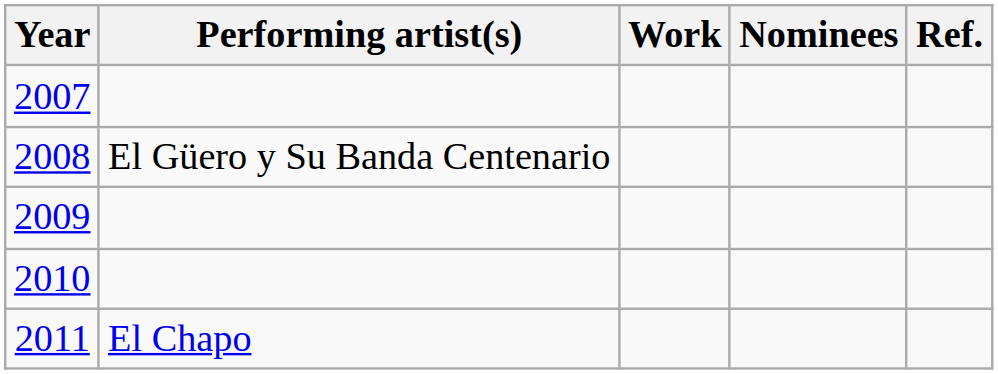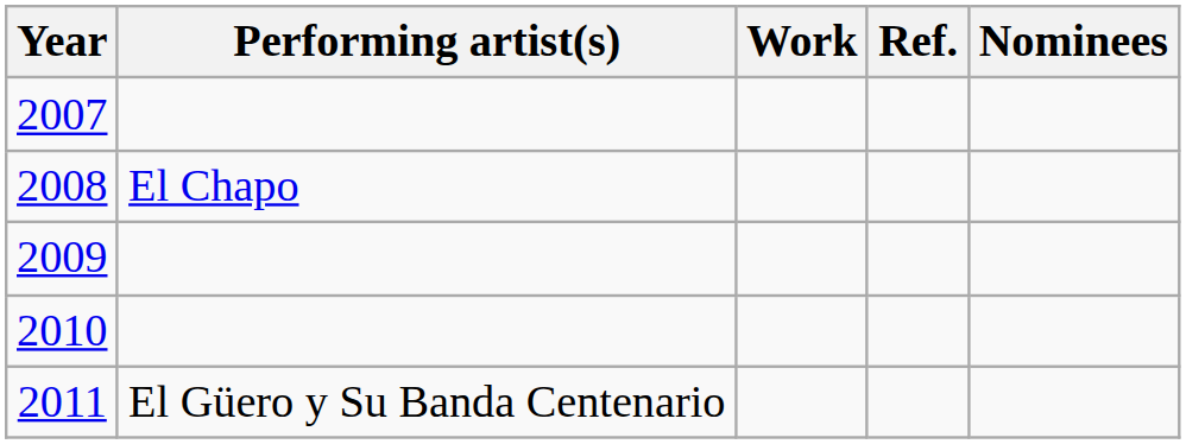 <table class="wikitable sortable">
 <tr>
 <th bgcolor="#efefef">Year</th>
 <th bgcolor="#efefef">Performing artist(s)</th>
 <th bgcolor="#efefef">Work</th>
+<th bgcolor="#efefef" class=unsortable>Ref.</th>
 <th bgcolor="#efefef" class=unsortable>Nominees</th>
-<th bgcolor="#efefef" class=unsortable>Ref.</th>
 </tr>
 <tr>
 <td align="center"><a href='#'>2007</a></td>
 <td></td>
 <td></td>
+<td align="center"><br></td>
 <td></td>
-<td align="center"><br></td>
 </tr>
 <tr>
 <td align="center"><a href='#'>2008</a></td>
-<td>El Güero y Su Banda Centenario</td>
-<td></td>
+<td><a href='#'>El Chapo</a></td>
 <td></td>
 <td align="center"></td>
+<td></td>
 </tr>
 <tr>
 <td align="center"><a href='#'>2009</a></td>
 <td></td>
 <td></td>
+<td align="center"></td>
 <td></td>
-<td align="center"></td>
 </tr>
 <tr>
 <td align="center"><a href='#'>2010</a></td>
 <td></td>
 <td></td>
+<td align="center"></td>
 <td></td>
-<td align="center"></td>
 </tr>
 <tr>
 <td align="center"><a href='#'>2011</a></td>
-<td><a href='#'>El Chapo</a></td>
-<td></td>
+<td>El Güero y Su Banda Centenario</td>
 <td></td>
 <td align="center"></td>
+<td></td>
 </tr>
 </table>
